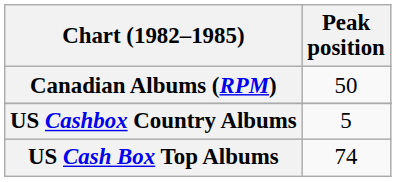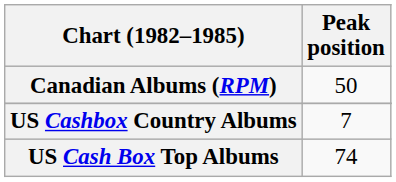 <table class="wikitable sortable plainrowheaders" style="text-align:center">
 <tr>
 <th scope="col">Chart (1982–1985)</th>
 <th scope="col">Peak<br>position</th>
 </tr>
 <tr>
 <th scope="row">Canadian Albums (<em><a href='#'>RPM</a></em>)</th>
 <td>50</td>
 </tr>
 <tr>
 </tr>
 <tr>
 </tr>
 <tr>
 </tr>
 <tr>
 </tr>
 <tr>
 <th scope="row">US <em><a href='#'>Cashbox</a></em> Country Albums</th>
-<td align="center">5</td>
+<td align="center">7</td>
 </tr>
 <tr>
 <th scope="row">US <em><a href='#'>Cash Box</a></em> Top Albums </th>
 <td align="center">74</td>
 </tr>
 </table>
